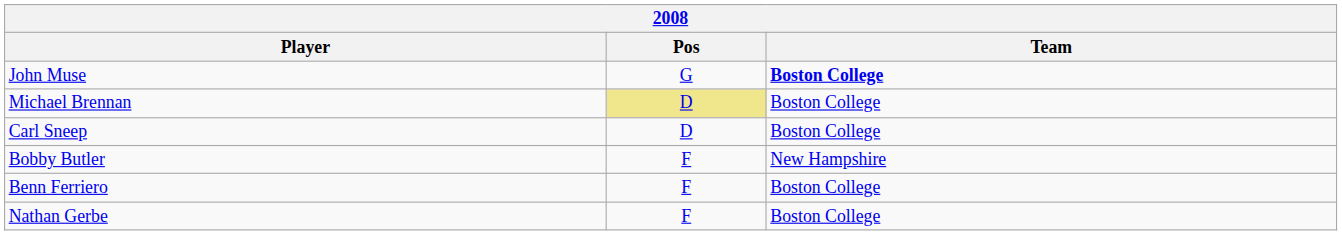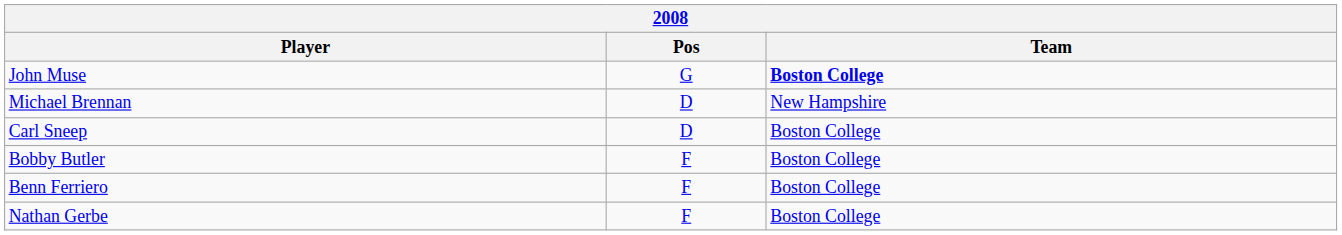 <table class="wikitable" width=95%>
 <tr>
 <th colspan=3><a href='#'>2008</a></th>
 </tr>
 <tr>
 <th>Player</th>
 <th>Pos</th>
 <th>Team</th>
 </tr>
 <tr>
 <td><a href='#'>John Muse</a></td>
 <td align=center><a href='#'>G</a></td>
 <td><strong><a href='#'>Boston College</a></strong></td>
 </tr>
 <tr>
 <td><a href='#'>Michael Brennan</a></td>
-<td align=center style="background: khaki;"><a href='#'>D</a></td>
-<td><a href='#'>Boston College</a></td>
+<td align=center><a href='#'>D</a></td>
+<td><a href='#'>New Hampshire</a></td>
 </tr>
 <tr>
 <td><a href='#'>Carl Sneep</a></td>
 <td align=center><a href='#'>D</a></td>
 <td><a href='#'>Boston College</a></td>
 </tr>
 <tr>
 <td><a href='#'>Bobby Butler</a></td>
 <td align=center><a href='#'>F</a></td>
-<td><a href='#'>New Hampshire</a></td>
+<td><a href='#'>Boston College</a></td>
 </tr>
 <tr>
 <td><a href='#'>Benn Ferriero</a></td>
 <td align=center><a href='#'>F</a></td>
 <td><a href='#'>Boston College</a></td>
 </tr>
 <tr>
 <td><a href='#'>Nathan Gerbe</a></td>
 <td align=center><a href='#'>F</a></td>
 <td><a href='#'>Boston College</a></td>
 </tr>
 </table>
